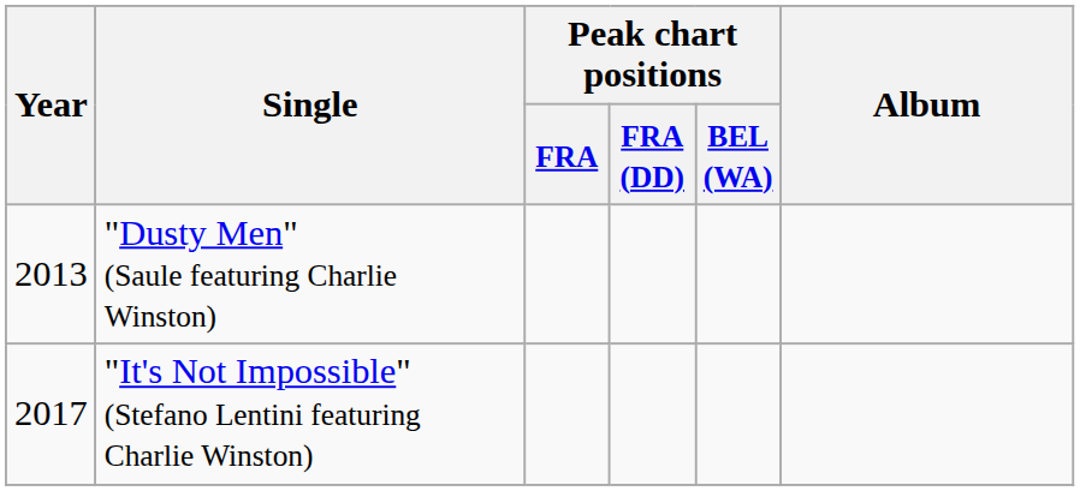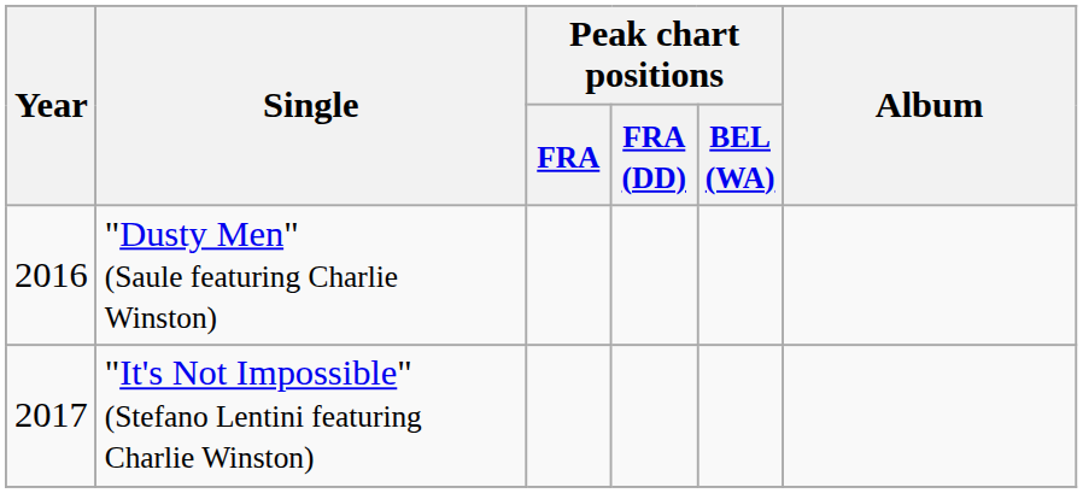 <table class="wikitable">
 <tr>
 <th align="center" rowspan="2" width="10">Year</th>
 <th align="center" rowspan="2" width="180">Single</th>
 <th align="center" colspan="3">Peak chart positions</th>
 <th align="center" rowspan="2" width="120">Album</th>
 </tr>
 <tr>
 <th width="30"><small><a href='#'>FRA</a></small></th>
 <th width="30"><small><a href='#'>FRA <br>(DD)</a></small></th>
 <th width="30"><small><a href='#'>BEL (WA)</a></small></th>
 </tr>
 <tr>
-<td align="center">2013</td>
+<td align="center">2016</td>
 <td>"<a href='#'>Dusty Men</a>" <br><small>(Saule featuring Charlie Winston)</small></td>
 <td></td>
 <td></td>
 <td></td>
 <td></td>
 </tr>
 <tr>
 <td align="center">2017</td>
 <td>"<a href='#'>It's Not Impossible</a>" <br><small>(Stefano Lentini featuring Charlie Winston)</small></td>
 <td></td>
 <td></td>
 <td></td>
 <td></td>
 </tr>
 </table>
